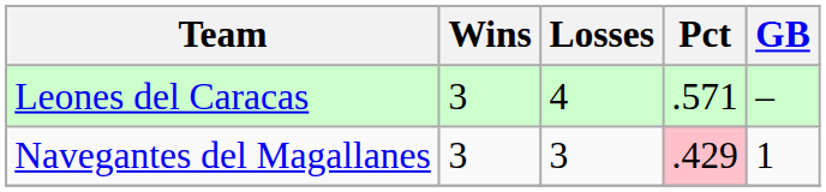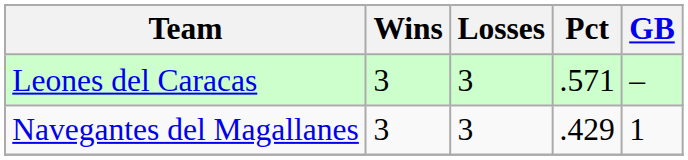 <table class="wikitable">
 <tr>
 <th>Team</th>
 <th>Wins</th>
 <th>Losses</th>
 <th>Pct</th>
 <th><a href='#'>GB</a></th>
 </tr>
 <tr style="background:#ccffcc;">
 <td><a href='#'>Leones del Caracas</a></td>
 <td>3</td>
-<td>4</td>
+<td>3</td>
 <td>.571</td>
 <td>–</td>
 </tr>
 <tr>
 <td><a href='#'>Navegantes del Magallanes</a></td>
 <td>3</td>
 <td>3</td>
-<td style="background: pink;">.429</td>
+<td>.429</td>
 <td>1</td>
 </tr>
 <tr>
 </tr>
 </table>
